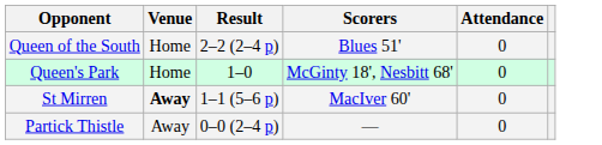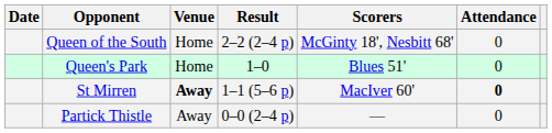 <table class="wikitable sortable" style="text-align:center;">
 <tr>
+<th>Date</th>
 <th>Opponent</th>
 <th>Venue</th>
 <th>Result</th>
 <th class=unsortable>Scorers</th>
 <th>Attendance</th>
 <th></th>
 </tr>
 <tr style="background-color: #f3f3f3;">
+<td></td>
 <td><a href='#'>Queen of the South</a></td>
 <td>Home</td>
 <td>2–2 (2–4 <a href='#'>p</a>)</td>
+<td><a href='#'>McGinty</a> 18', <a href='#'>Nesbitt</a> 68'</td>
+<td>0</td>
+<td></td>
+</tr>
+<tr style="background-color: #d0ffe3;">
+<td></td>
+<td><a href='#'>Queen's Park</a></td>
+<td>Home</td>
+<td>1–0</td>
 <td><a href='#'>Blues</a> 51'</td>
 <td>0</td>
 <td></td>
 </tr>
-<tr style="background-color: #d0ffe3;">
-<td><a href='#'>Queen's Park</a></td>
-<td>Home</td>
-<td>1–0</td>
-<td><a href='#'>McGinty</a> 18', <a href='#'>Nesbitt</a> 68'</td>
-<td>0</td>
+<tr style="background-color: #f3f3f3;">
 <td></td>
-</tr>
-<tr style="background-color: #f3f3f3;">
 <td><a href='#'>St Mirren</a></td>
 <td><strong>Away</strong></td>
 <td>1–1 (5–6 <a href='#'>p</a>)</td>
 <td><a href='#'>MacIver</a> 60'</td>
-<td>0</td>
+<td><strong>0</strong></td>
 <td></td>
 </tr>
 <tr style="background-color: #f3f3f3;">
+<td></td>
 <td><a href='#'>Partick Thistle</a></td>
 <td>Away</td>
 <td>0–0 (2–4 <a href='#'>p</a>)</td>
 <td>—</td>
 <td>0</td>
 <td></td>
 </tr>
 </table>
